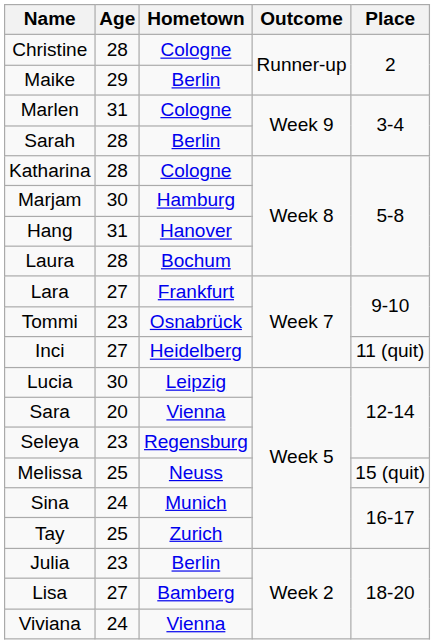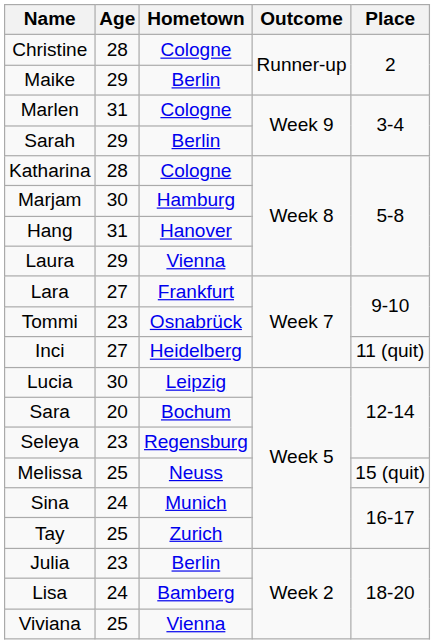 <table class="wikitable sortable" style="text-align:center; ">
 <tr>
 <th>Name</th>
 <th>Age</th>
 <th>Hometown</th>
 <th>Outcome</th>
 <th>Place</th>
 </tr>
 <tr>
 <td>Christine</td>
 <td>28</td>
 <td><a href='#'>Cologne</a></td>
 <td rowspan="2">Runner-up</td>
 <td rowspan="2">2</td>
 </tr>
 <tr>
 <td>Maike</td>
 <td>29</td>
 <td><a href='#'>Berlin</a></td>
 </tr>
 <tr>
 <td>Marlen</td>
 <td>31</td>
 <td><a href='#'>Cologne</a></td>
 <td rowspan="2">Week 9</td>
 <td rowspan="2">3-4</td>
 </tr>
 <tr>
 <td>Sarah</td>
-<td>28</td>
+<td>29</td>
 <td><a href='#'>Berlin</a></td>
 </tr>
 <tr>
 <td>Katharina</td>
 <td>28</td>
 <td><a href='#'>Cologne</a></td>
 <td rowspan="4">Week 8</td>
 <td rowspan="4">5-8</td>
 </tr>
 <tr>
 <td>Marjam</td>
 <td>30</td>
 <td><a href='#'>Hamburg</a></td>
 </tr>
 <tr>
 <td>Hang</td>
 <td>31</td>
 <td><a href='#'>Hanover</a></td>
 </tr>
 <tr>
 <td>Laura</td>
-<td>28</td>
-<td><a href='#'>Bochum</a></td>
+<td>29</td>
+<td><a href='#'>Vienna</a></td>
 </tr>
 <tr>
 <td>Lara</td>
 <td>27</td>
 <td><a href='#'>Frankfurt</a></td>
 <td rowspan="3">Week 7</td>
 <td rowspan="2">9-10</td>
 </tr>
 <tr>
 <td>Tommi</td>
 <td>23</td>
 <td><a href='#'>Osnabrück</a></td>
 </tr>
 <tr>
 <td>Inci</td>
 <td>27</td>
 <td><a href='#'>Heidelberg</a></td>
 <td>11 (quit)</td>
 </tr>
 <tr>
 <td>Lucia</td>
 <td>30</td>
 <td><a href='#'>Leipzig</a></td>
 <td rowspan="6">Week 5</td>
 <td rowspan="3">12-14</td>
 </tr>
 <tr>
 <td>Sara</td>
 <td>20</td>
-<td><a href='#'>Vienna</a></td>
+<td><a href='#'>Bochum</a></td>
 </tr>
 <tr>
 <td>Seleya</td>
 <td>23</td>
 <td><a href='#'>Regensburg</a></td>
 </tr>
 <tr>
 <td>Melissa</td>
 <td>25</td>
 <td><a href='#'>Neuss</a></td>
 <td>15 (quit)</td>
 </tr>
 <tr>
 <td>Sina</td>
 <td>24</td>
 <td><a href='#'>Munich</a></td>
 <td rowspan="2">16-17</td>
 </tr>
 <tr>
 <td>Tay</td>
 <td>25</td>
 <td><a href='#'>Zurich</a></td>
 </tr>
 <tr>
 <td>Julia</td>
 <td>23</td>
 <td><a href='#'>Berlin</a></td>
 <td rowspan="3">Week 2</td>
 <td rowspan="3">18-20</td>
 </tr>
 <tr>
 <td>Lisa</td>
-<td>27</td>
+<td>24</td>
 <td><a href='#'>Bamberg</a></td>
 </tr>
 <tr>
 <td>Viviana</td>
-<td>24</td>
+<td>25</td>
 <td><a href='#'>Vienna</a></td>
 </tr>
 </table>
